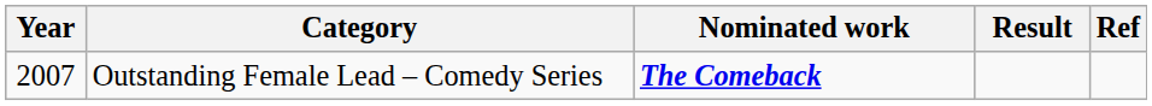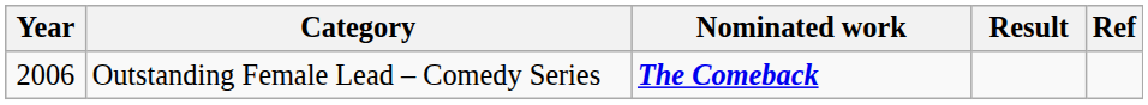 <table class="wikitable" width="100%">
 <tr>
 <th width="7%">Year</th>
 <th width="48%">Category</th>
 <th width="30%">Nominated work</th>
 <th width="10%">Result</th>
 <th width="5%">Ref</th>
 </tr>
 <tr>
-<td align="center">2007</td>
+<td align="center">2006</td>
 <td>Outstanding Female Lead – Comedy Series</td>
 <td><strong><em><a href='#'>The Comeback</a></em></strong></td>
 <td></td>
 <td align="center"></td>
 </tr>
 </table>
